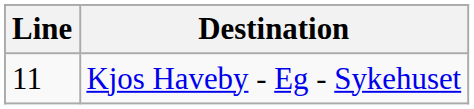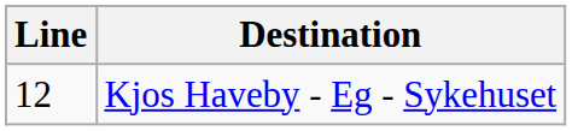 <table class="wikitable sortable">
 <tr>
 <th>Line</th>
 <th>Destination</th>
 </tr>
 <tr>
-<td>11</td>
+<td>12</td>
 <td><a href='#'>Kjos Haveby</a> - <a href='#'>Eg</a> - <a href='#'>Sykehuset</a></td>
 </tr>
 </table>
